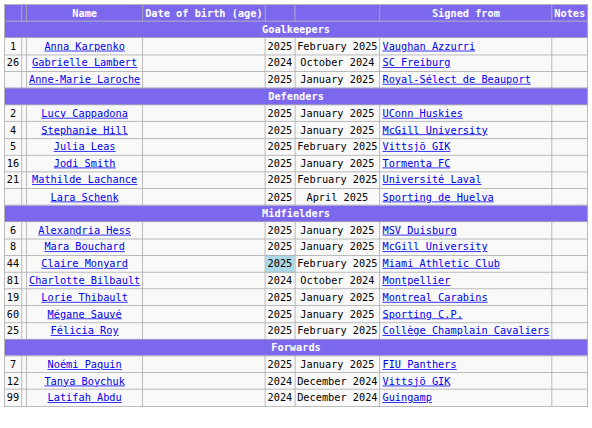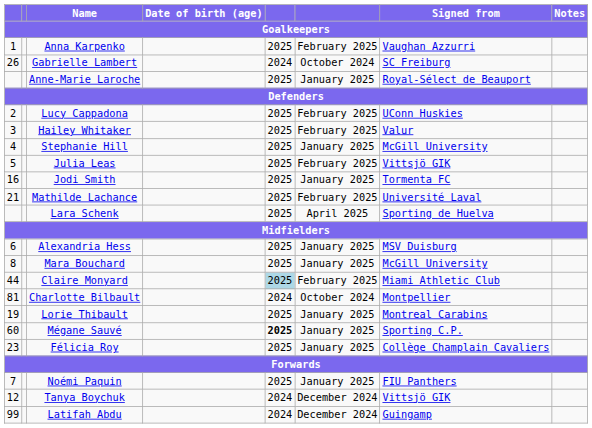 <table class="wikitable" style="text-align:center;">
 <tr>
 <th style="background:#7B68EE; color:white;"></th>
 <th style="background:#7B68EE; color:white;"></th>
 <th style="background:#7B68EE; color:white;">Name</th>
 <th style="background:#7B68EE; color:white;">Date of birth (age)</th>
 <th style="background:#7B68EE; color:white;"></th>
 <th style="background:#7B68EE; color:white;"></th>
 <th style="background:#7B68EE; color:white;">Signed from</th>
 <th style="background:#7B68EE; color:white;">Notes</th>
 </tr>
 <tr>
 <th colspan="8" style="background:#7B68EE; color:white; ">Goalkeepers</th>
 </tr>
 <tr>
 <td>1</td>
 <td align="left"></td>
 <td><a href='#'>Anna Karpenko</a></td>
 <td></td>
 <td>2025</td>
 <td>February 2025</td>
 <td align="left"> <a href='#'>Vaughan Azzurri</a></td>
 <td></td>
 </tr>
 <tr>
 <td>26</td>
 <td align="left"></td>
 <td><a href='#'>Gabrielle Lambert</a></td>
 <td></td>
 <td>2024</td>
 <td>October 2024</td>
 <td align="left"> <a href='#'>SC Freiburg</a></td>
 <td></td>
 </tr>
 <tr>
 <td></td>
 <td align="left"></td>
 <td><a href='#'>Anne-Marie Laroche</a></td>
 <td></td>
 <td>2025</td>
 <td>January 2025</td>
 <td align="left"> <a href='#'>Royal-Sélect de Beauport</a></td>
 <td></td>
 </tr>
 <tr>
 <th colspan="8" style="background:#7B68EE; color:white; ">Defenders</th>
 </tr>
 <tr>
 <td>2</td>
 <td align="left"></td>
 <td><a href='#'>Lucy Cappadona</a></td>
 <td></td>
 <td>2025</td>
-<td>January 2025</td>
+<td>February 2025</td>
 <td align="left"> <a href='#'>UConn Huskies</a></td>
+<td></td>
+</tr>
+<tr>
+<td>3</td>
+<td align="left"></td>
+<td><a href='#'>Hailey Whitaker</a></td>
+<td></td>
+<td>2025</td>
+<td>February 2025</td>
+<td align="left"> <a href='#'>Valur</a></td>
 <td></td>
 </tr>
 <tr>
 <td>4</td>
 <td align="left"></td>
 <td><a href='#'>Stephanie Hill</a></td>
 <td></td>
 <td>2025</td>
 <td>January 2025</td>
 <td align="left"> <a href='#'>McGill University</a></td>
 <td></td>
 </tr>
 <tr>
 <td>5</td>
 <td align="left"></td>
 <td><a href='#'>Julia Leas</a></td>
 <td></td>
 <td>2025</td>
 <td>February 2025</td>
 <td align="left"> <a href='#'>Vittsjö GIK</a></td>
 <td></td>
 </tr>
 <tr>
 <td>16</td>
 <td align="left"></td>
 <td><a href='#'>Jodi Smith</a></td>
 <td></td>
 <td>2025</td>
 <td>January 2025</td>
 <td align="left"> <a href='#'>Tormenta FC</a></td>
 <td></td>
 </tr>
 <tr>
 <td>21</td>
 <td align="left"></td>
 <td><a href='#'>Mathilde Lachance</a></td>
 <td></td>
 <td>2025</td>
 <td>February 2025</td>
 <td align="left"> <a href='#'>Université Laval</a></td>
 <td></td>
 </tr>
 <tr>
 <td></td>
 <td align="left"></td>
 <td><a href='#'>Lara Schenk</a></td>
 <td></td>
 <td>2025</td>
 <td>April 2025</td>
 <td align="left"> <a href='#'>Sporting de Huelva</a></td>
 <td></td>
 </tr>
 <tr>
 <th colspan="8" style="background:#7B68EE; color:white; ">Midfielders</th>
 </tr>
 <tr>
 <td>6</td>
 <td align="left"></td>
 <td><a href='#'>Alexandria Hess</a></td>
 <td></td>
 <td>2025</td>
 <td>January 2025</td>
 <td align="left"> <a href='#'>MSV Duisburg</a></td>
 <td></td>
 </tr>
 <tr>
 <td>8</td>
 <td align="left"></td>
 <td><a href='#'>Mara Bouchard</a></td>
 <td></td>
 <td>2025</td>
 <td>January 2025</td>
 <td align="left"> <a href='#'>McGill University</a></td>
 <td></td>
 </tr>
 <tr>
 <td>44</td>
 <td align="left"></td>
 <td><a href='#'>Claire Monyard</a></td>
 <td></td>
 <td style="background: lightblue;">2025</td>
 <td>February 2025</td>
 <td align="left"> <a href='#'>Miami Athletic Club</a></td>
 <td></td>
 </tr>
 <tr>
 <td>81</td>
 <td align="left"></td>
 <td><a href='#'>Charlotte Bilbault</a></td>
 <td></td>
 <td>2024</td>
 <td>October 2024</td>
 <td align="left"> <a href='#'>Montpellier</a></td>
 <td></td>
 </tr>
 <tr>
 <td>19</td>
 <td align="left"></td>
 <td><a href='#'>Lorie Thibault</a></td>
 <td></td>
 <td>2025</td>
 <td>January 2025</td>
 <td align="left"> <a href='#'>Montreal Carabins</a></td>
 <td></td>
 </tr>
 <tr>
 <td>60</td>
 <td align="left"></td>
 <td><a href='#'>Mégane Sauvé</a></td>
 <td></td>
-<td>2025</td>
+<td><strong>2025</strong></td>
 <td>January 2025</td>
 <td align="left"> <a href='#'>Sporting C.P.</a></td>
 <td></td>
 </tr>
 <tr>
-<td>25</td>
+<td>23</td>
 <td align="left"></td>
 <td><a href='#'>Félicia Roy</a></td>
 <td></td>
 <td>2025</td>
-<td>February 2025</td>
+<td>January 2025</td>
 <td align="left"> <a href='#'>Collège Champlain Cavaliers</a></td>
 <td></td>
 </tr>
 <tr>
 <th colspan="8" style="background:#7B68EE; color:white; ">Forwards</th>
 </tr>
 <tr>
 <td>7</td>
 <td align="left"></td>
 <td><a href='#'>Noémi Paquin</a></td>
 <td></td>
 <td>2025</td>
 <td>January 2025</td>
 <td align="left"> <a href='#'>FIU Panthers</a></td>
 <td></td>
 </tr>
 <tr>
 <td>12</td>
 <td align="left"></td>
 <td><a href='#'>Tanya Boychuk</a></td>
 <td></td>
 <td>2024</td>
 <td>December 2024</td>
 <td align="left"> <a href='#'>Vittsjö GIK</a></td>
 <td></td>
 </tr>
 <tr>
 <td>99</td>
 <td align="left"></td>
 <td><a href='#'>Latifah Abdu</a></td>
 <td></td>
 <td>2024</td>
 <td>December 2024</td>
 <td align="left"> <a href='#'>Guingamp</a></td>
 <td></td>
 </tr>
 </table>
